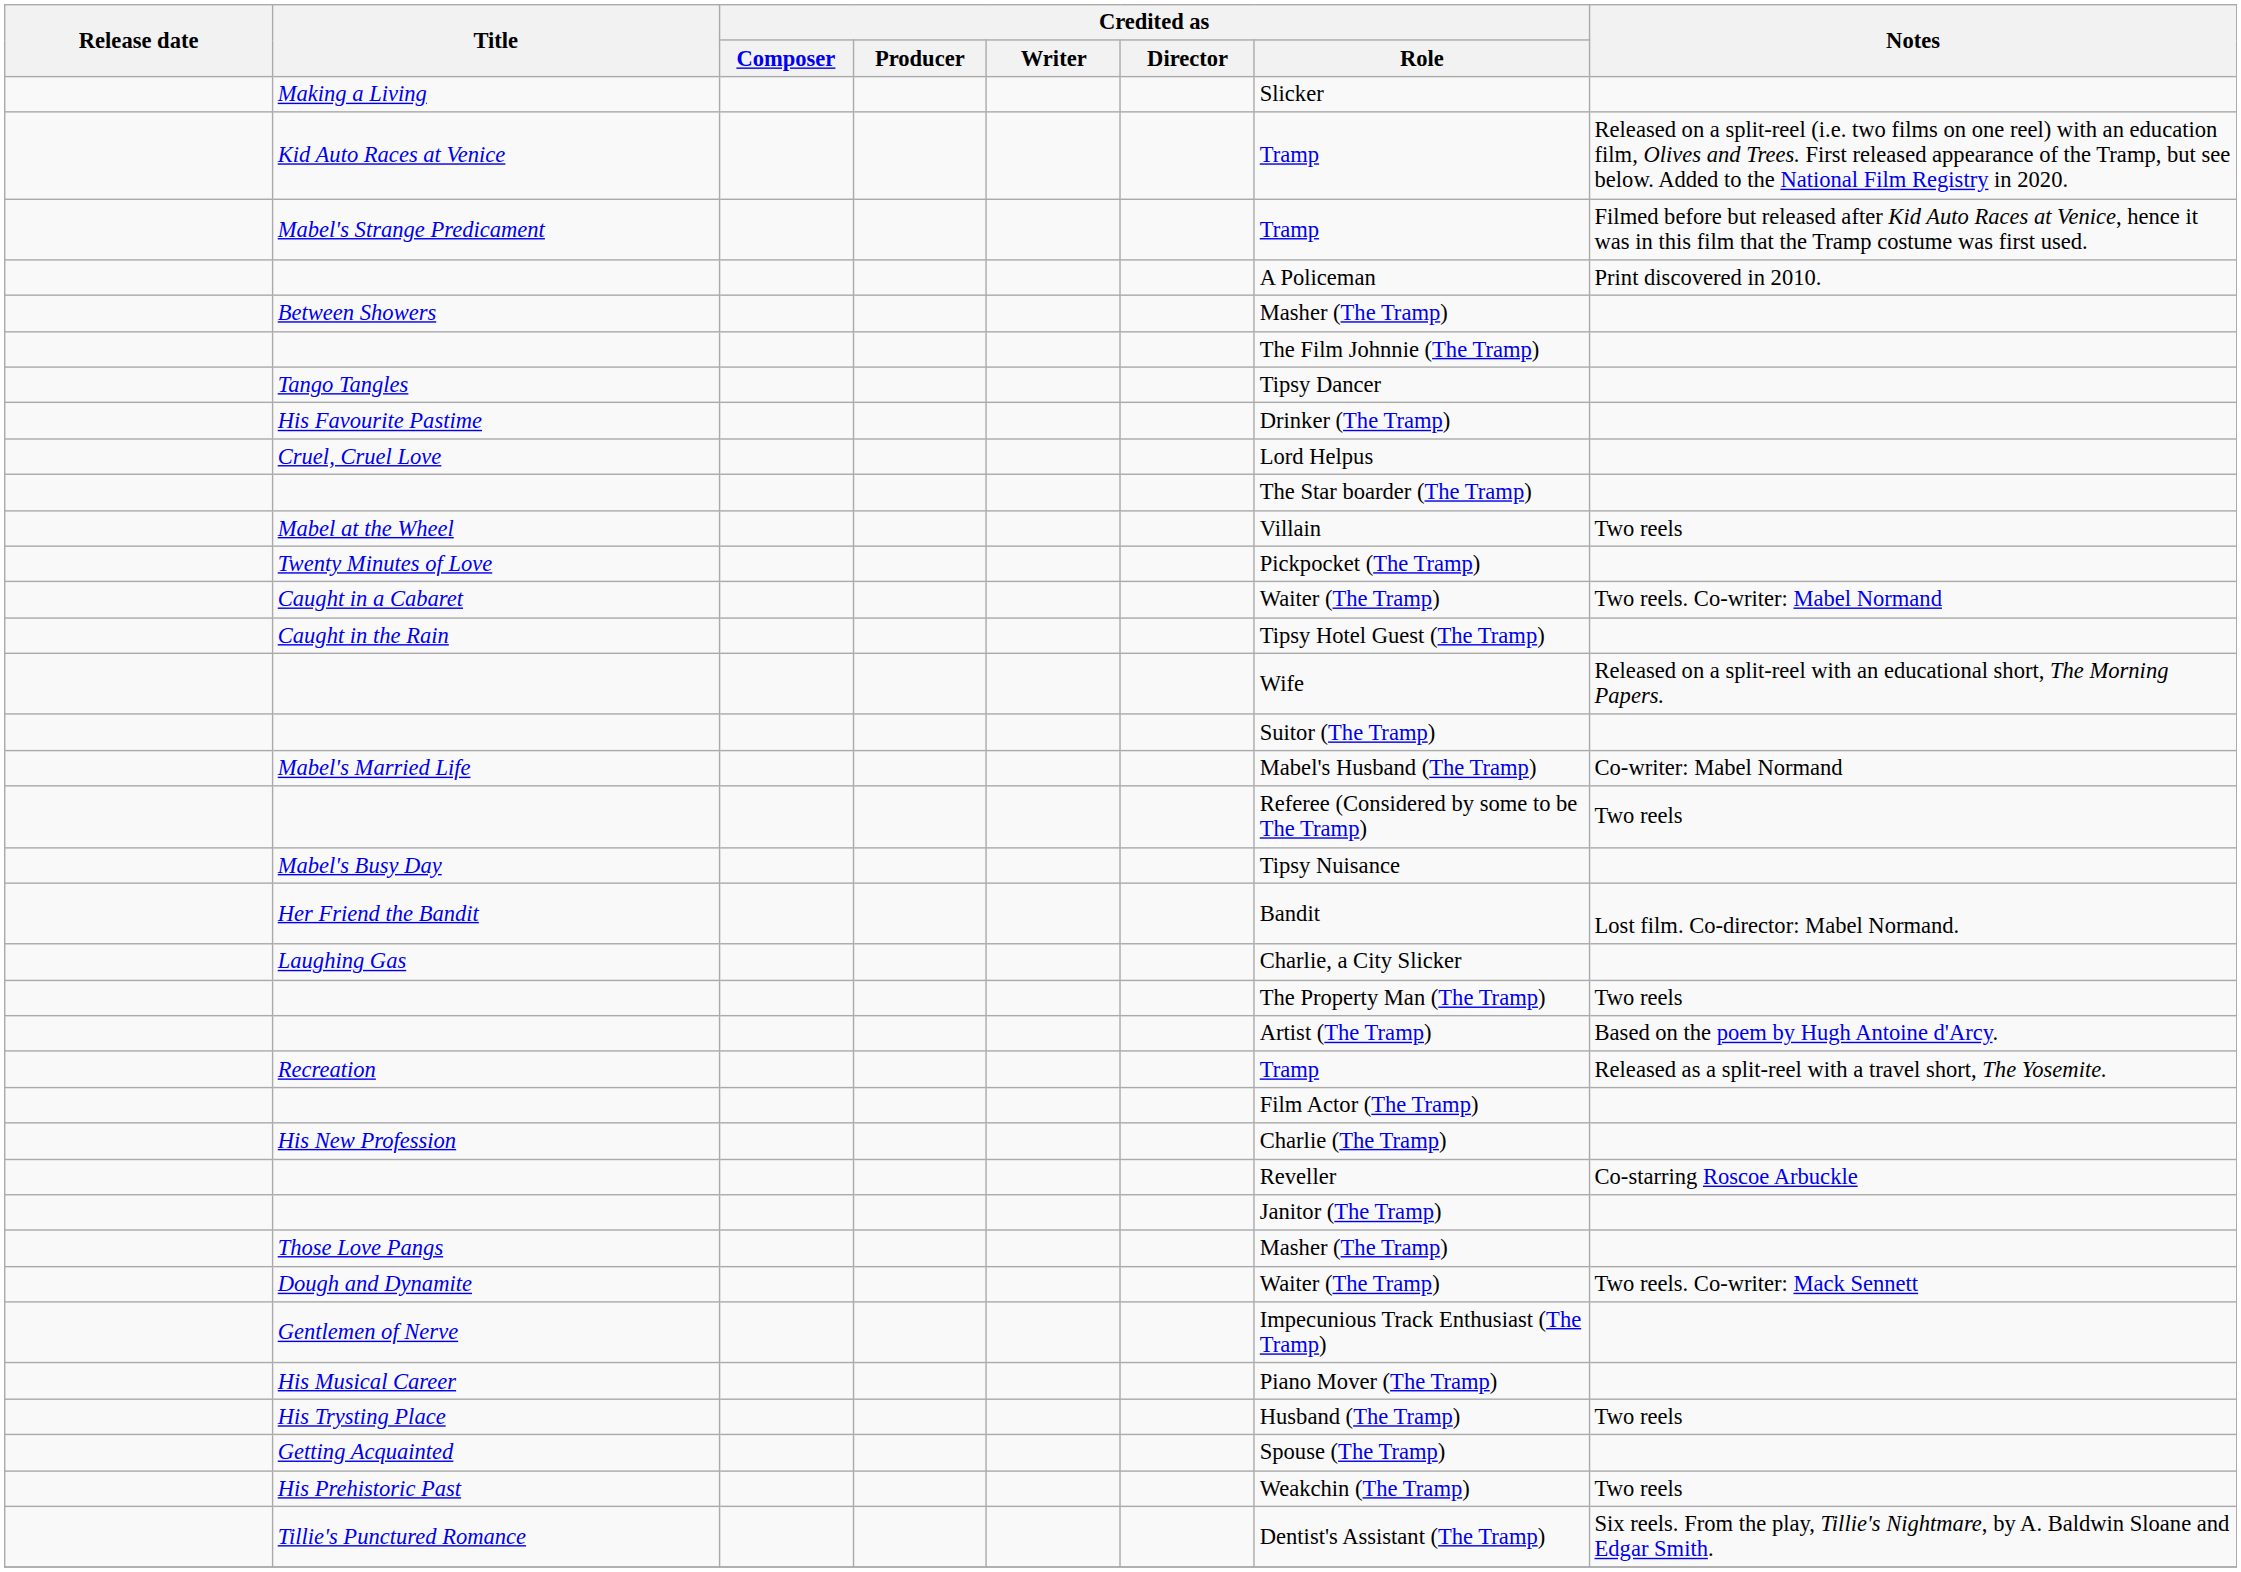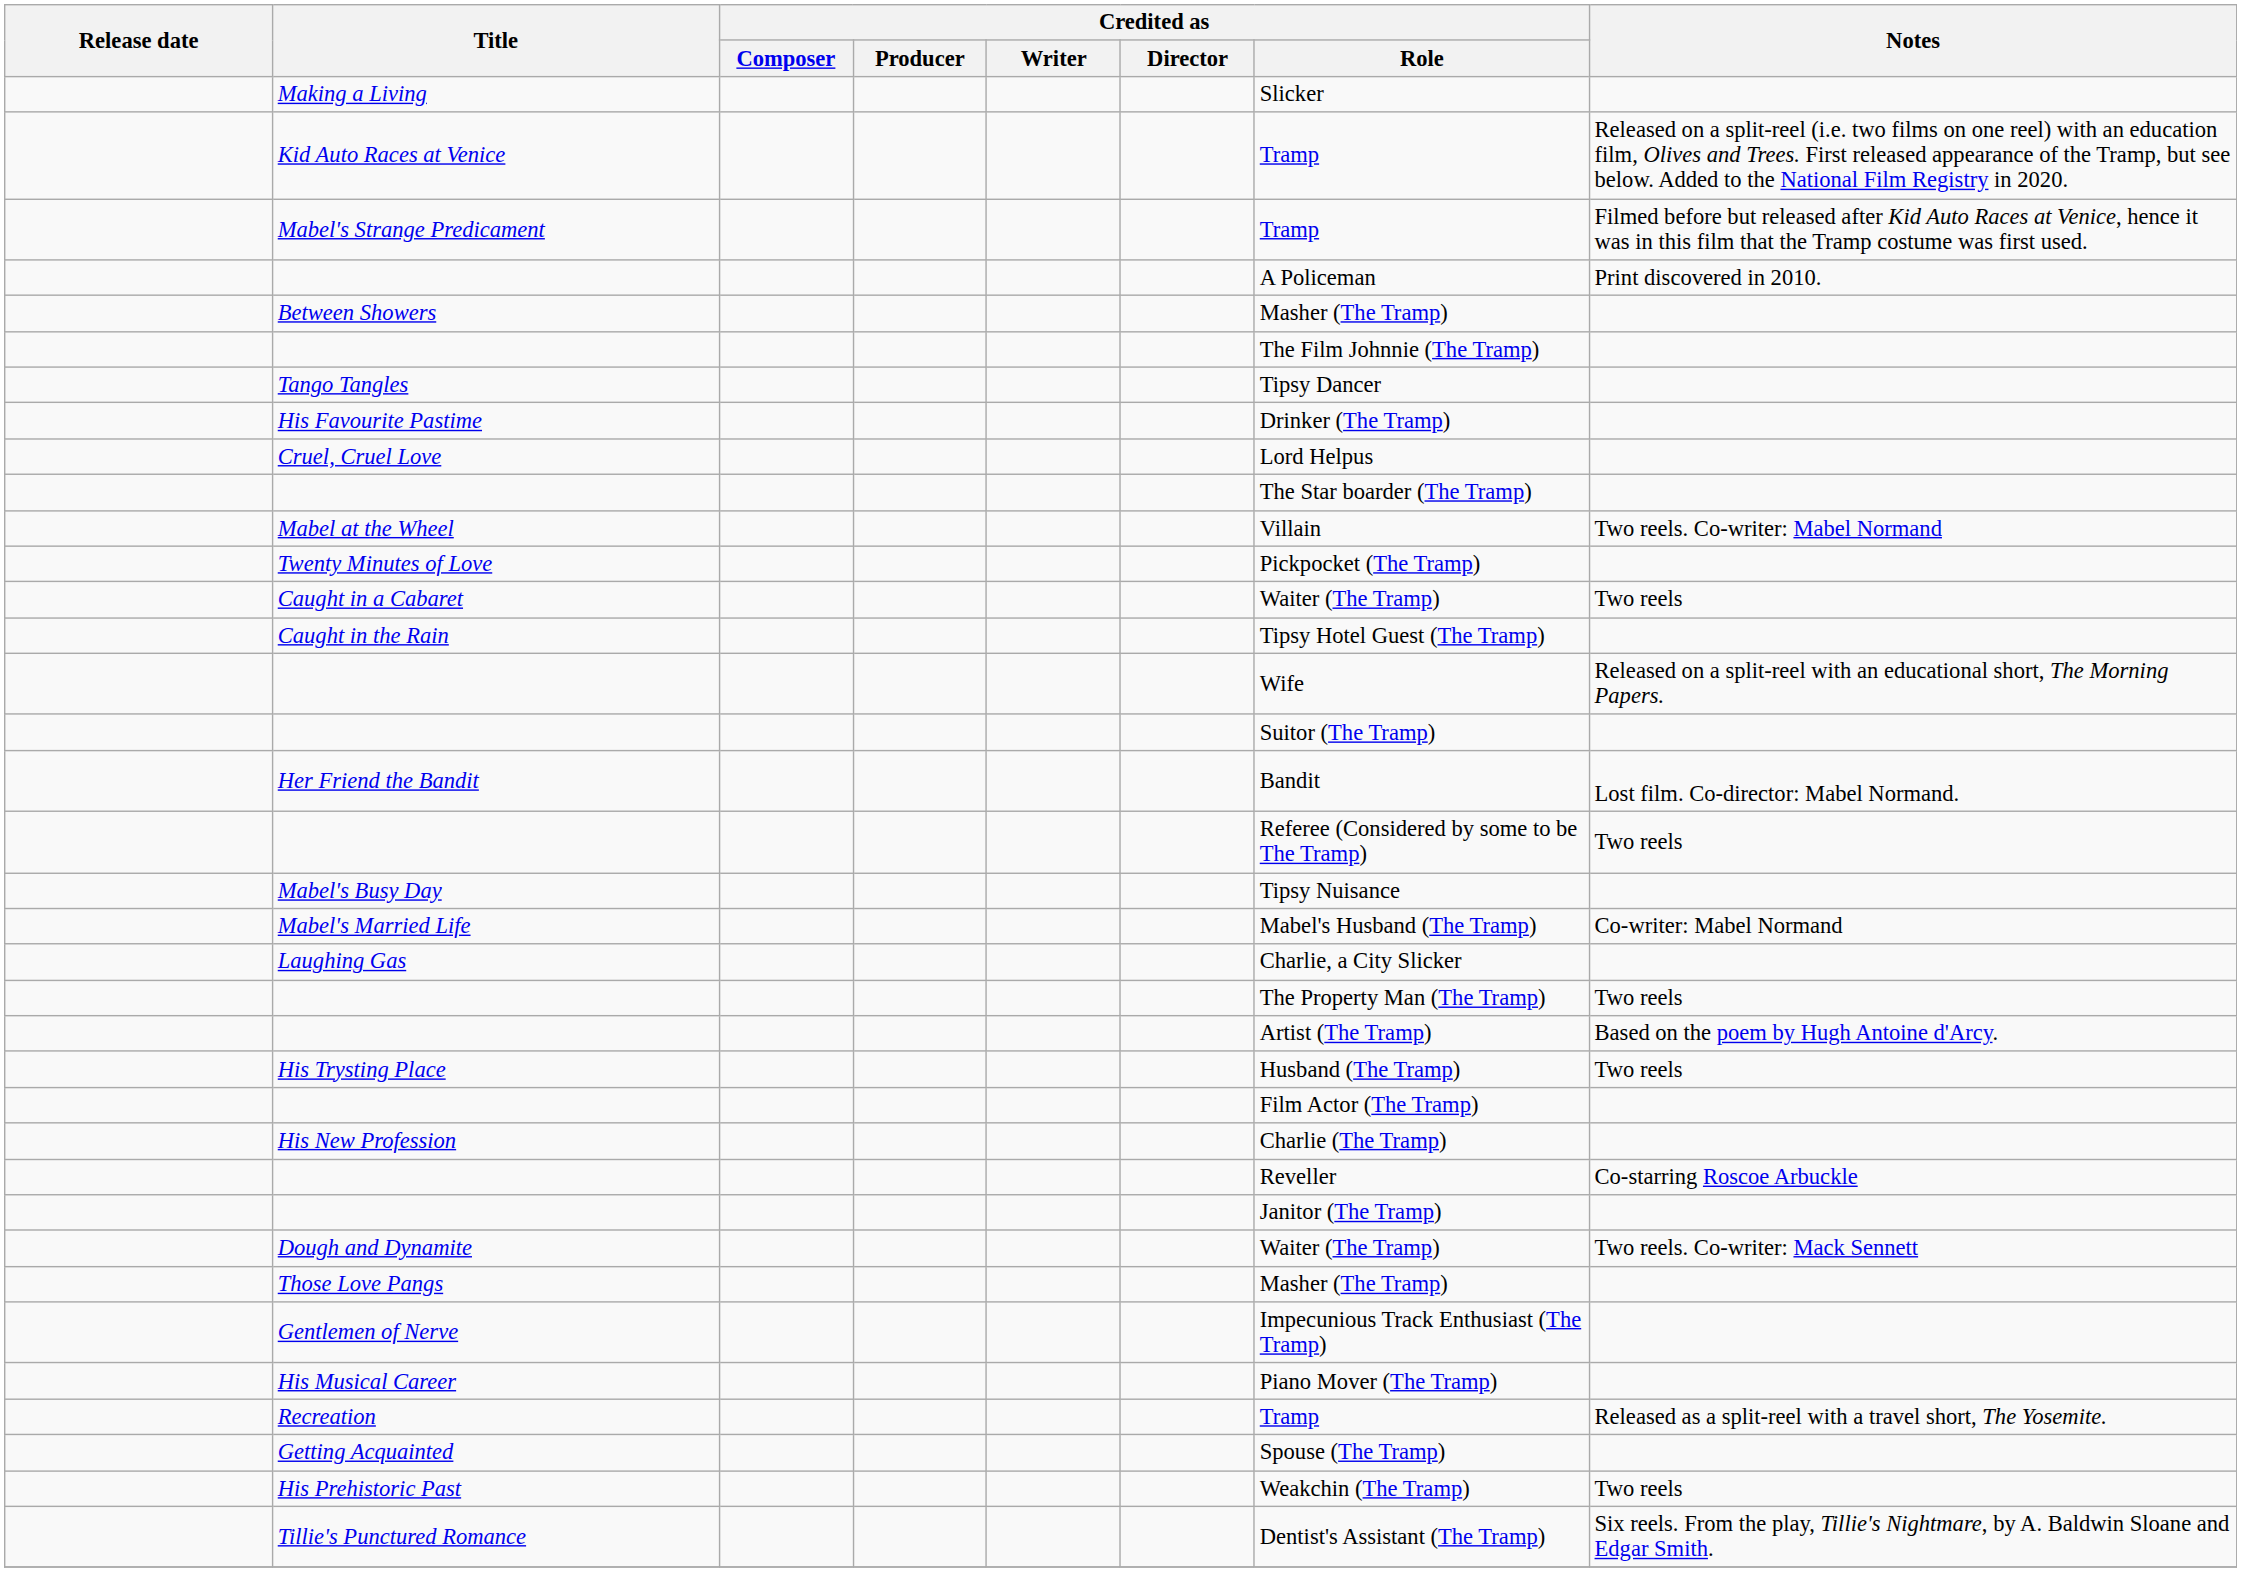 <table class="wikitable sortable sticky-header-multi" width="100%">
 <tr>
 <th width="12%" rowspan="2" scope="col">Release date</th>
 <th width="20%" rowspan="2" scope="col">Title</th>
 <th colspan="5" scope="col">Credited as</th>
 <th rowspan="2" scope="col" class="unsortable">Notes</th>
 </tr>
 <tr>
 <th width="6%" scope="col"><a href='#'>Composer</a></th>
 <th width="6%" scope="col">Producer</th>
 <th width="6%" scope="col">Writer</th>
 <th width="6%" scope="col">Director</th>
 <th width="15%" scope="col">Role</th>
 </tr>
 <tr>
 <td scope="row" align="left"></td>
 <td align="left"><em><a href='#'>Making a Living</a></em></td>
 <td></td>
 <td></td>
 <td></td>
 <td></td>
 <td align="left">Slicker</td>
 <td></td>
 </tr>
 <tr>
 <td scope="row" align="left"></td>
 <td align="left"><em><a href='#'>Kid Auto Races at Venice</a></em></td>
 <td></td>
 <td></td>
 <td></td>
 <td></td>
 <td align="left"><a href='#'>Tramp</a></td>
 <td align="left">Released on a split-reel (i.e. two films on one reel) with an education film, <em>Olives and Trees.</em> First released appearance of the Tramp, but see below. Added to the <a href='#'>National Film Registry</a> in 2020.</td>
 </tr>
 <tr>
 <td scope="row" align="left"></td>
 <td align="left"><em><a href='#'>Mabel's Strange Predicament</a></em></td>
 <td></td>
 <td></td>
 <td></td>
 <td></td>
 <td align="left"><a href='#'>Tramp</a></td>
 <td align="left">Filmed before but released after <em>Kid Auto Races at Venice</em>, hence it was in this film that the Tramp costume was first used.</td>
 </tr>
 <tr>
 <td scope="row" align="left"></td>
 <td align="left"><em></em></td>
 <td></td>
 <td></td>
 <td></td>
 <td></td>
 <td align="left">A Policeman</td>
 <td align="left">Print discovered in 2010.</td>
 </tr>
 <tr>
 <td scope="row" align="left"></td>
 <td align="left"><em><a href='#'>Between Showers</a></em></td>
 <td></td>
 <td></td>
 <td></td>
 <td></td>
 <td align="left">Masher (<a href='#'>The Tramp</a>)</td>
 <td></td>
 </tr>
 <tr>
 <td scope="row" align="left"></td>
 <td align="left"><em></em></td>
 <td></td>
 <td></td>
 <td></td>
 <td></td>
 <td align="left">The Film Johnnie (<a href='#'>The Tramp</a>)</td>
 <td></td>
 </tr>
 <tr>
 <td scope="row" align="left"></td>
 <td align="left"><em><a href='#'>Tango Tangles</a></em></td>
 <td></td>
 <td></td>
 <td></td>
 <td></td>
 <td align="left">Tipsy Dancer</td>
 <td></td>
 </tr>
 <tr>
 <td scope="row" align="left"></td>
 <td align="left"><em><a href='#'>His Favourite Pastime</a></em></td>
 <td></td>
 <td></td>
 <td></td>
 <td></td>
 <td align="left">Drinker (<a href='#'>The Tramp</a>)</td>
 <td></td>
 </tr>
 <tr>
 <td scope="row" align="left"></td>
 <td align="left"><em><a href='#'>Cruel, Cruel Love</a></em></td>
 <td></td>
 <td></td>
 <td></td>
 <td></td>
 <td align="left">Lord Helpus</td>
 <td></td>
 </tr>
 <tr>
 <td scope="row" align="left"></td>
 <td align="left"><em></em></td>
 <td></td>
 <td></td>
 <td></td>
 <td></td>
 <td align="left">The Star boarder (<a href='#'>The Tramp</a>)</td>
 <td></td>
 </tr>
 <tr>
 <td scope="row" align="left"></td>
 <td align="left"><em><a href='#'>Mabel at the Wheel</a></em></td>
 <td></td>
 <td></td>
 <td></td>
 <td></td>
 <td align="left">Villain</td>
-<td align="left">Two reels</td>
+<td align="left">Two reels. Co-writer: <a href='#'>Mabel Normand</a></td>
 </tr>
 <tr>
 <td scope="row" align="left"></td>
 <td align="left"><em><a href='#'>Twenty Minutes of Love</a></em></td>
 <td></td>
 <td></td>
 <td></td>
 <td></td>
 <td align="left">Pickpocket (<a href='#'>The Tramp</a>)</td>
 <td></td>
 </tr>
 <tr>
 <td scope="row" align="left"></td>
 <td align="left"><em><a href='#'>Caught in a Cabaret</a></em></td>
 <td></td>
 <td></td>
 <td align="center"></td>
 <td align="center"></td>
 <td align="left">Waiter (<a href='#'>The Tramp</a>)</td>
-<td align="left">Two reels. Co-writer: <a href='#'>Mabel Normand</a></td>
+<td align="left">Two reels</td>
 </tr>
 <tr>
 <td scope="row" align="left"></td>
 <td align="left"><em><a href='#'>Caught in the Rain</a></em></td>
 <td></td>
 <td></td>
 <td></td>
 <td></td>
 <td align="left">Tipsy Hotel Guest (<a href='#'>The Tramp</a>)</td>
 <td></td>
 </tr>
 <tr>
 <td scope="row" align="left"></td>
 <td align="left"><em></em></td>
 <td></td>
 <td></td>
 <td></td>
 <td></td>
 <td align="left">Wife</td>
 <td align="left">Released on a split-reel with an educational short, <em>The Morning Papers.</em></td>
 </tr>
 <tr>
 <td scope="row" align="left"></td>
 <td align="left"><em></em></td>
 <td></td>
 <td></td>
 <td></td>
 <td></td>
 <td align="left">Suitor (<a href='#'>The Tramp</a>)</td>
 <td></td>
 </tr>
 <tr>
 <td scope="row" align="left"></td>
-<td align="left"><em><a href='#'>Mabel's Married Life</a></em></td>
+<td align="left"><em><a href='#'>Her Friend the Bandit</a></em></td>
 <td></td>
 <td></td>
 <td></td>
 <td></td>
-<td align="left">Mabel's Husband (<a href='#'>The Tramp</a>)</td>
-<td align="left">Co-writer: Mabel Normand</td>
+<td align="left">Bandit</td>
+<td align="left"><br>Lost film. Co-director: Mabel Normand.</td>
 </tr>
 <tr>
 <td scope="row" align="left"></td>
 <td align="left"><em></em></td>
 <td></td>
 <td></td>
 <td></td>
 <td></td>
 <td align="left">Referee (Considered by some to be <a href='#'>The Tramp</a>)</td>
 <td align="left">Two reels</td>
 </tr>
 <tr>
 <td scope="row" align="left"></td>
 <td align="left"><em><a href='#'>Mabel's Busy Day</a></em></td>
 <td></td>
 <td></td>
 <td></td>
 <td></td>
 <td align="left">Tipsy Nuisance</td>
 <td></td>
 </tr>
 <tr>
 <td scope="row" align="left"></td>
-<td align="left"><em><a href='#'>Her Friend the Bandit</a></em></td>
+<td align="left"><em><a href='#'>Mabel's Married Life</a></em></td>
 <td></td>
 <td></td>
 <td></td>
 <td></td>
-<td align="left">Bandit</td>
-<td align="left"><br>Lost film. Co-director: Mabel Normand.</td>
+<td align="left">Mabel's Husband (<a href='#'>The Tramp</a>)</td>
+<td align="left">Co-writer: Mabel Normand</td>
 </tr>
 <tr>
 <td scope="row" align="left"></td>
 <td align="left"><em><a href='#'>Laughing Gas</a></em></td>
 <td></td>
 <td></td>
 <td></td>
 <td></td>
 <td align="left">Charlie, a City Slicker</td>
 <td></td>
 </tr>
 <tr>
 <td scope="row" align="left"></td>
 <td align="left"><em></em></td>
 <td></td>
 <td></td>
 <td></td>
 <td></td>
 <td align="left">The Property Man (<a href='#'>The Tramp</a>)</td>
 <td align="left">Two reels</td>
 </tr>
 <tr>
 <td scope="row" align="left"></td>
 <td align="left"><em></em></td>
 <td></td>
 <td></td>
 <td></td>
 <td></td>
 <td align="left">Artist (<a href='#'>The Tramp</a>)</td>
 <td align="left">Based on the <a href='#'>poem by Hugh Antoine d'Arcy</a>.</td>
 </tr>
 <tr>
 <td scope="row" align="left"></td>
-<td align="left"><em><a href='#'>Recreation</a></em></td>
+<td align="left"><em><a href='#'>His Trysting Place</a></em></td>
 <td></td>
 <td></td>
 <td></td>
 <td></td>
-<td align="left"><a href='#'>Tramp</a></td>
-<td align="left">Released as a split-reel with a travel short, <em>The Yosemite.</em></td>
+<td align="left">Husband (<a href='#'>The Tramp</a>)</td>
+<td align="left">Two reels</td>
 </tr>
 <tr>
 <td scope="row" align="left"></td>
 <td align="left"><em></em></td>
 <td></td>
 <td></td>
 <td></td>
 <td></td>
 <td align="left">Film Actor (<a href='#'>The Tramp</a>)</td>
 <td></td>
 </tr>
 <tr>
 <td scope="row" align="left"></td>
 <td align="left"><em><a href='#'>His New Profession</a></em></td>
 <td></td>
 <td></td>
 <td></td>
 <td></td>
 <td align="left">Charlie (<a href='#'>The Tramp</a>)</td>
 <td></td>
 </tr>
 <tr>
 <td scope="row" align="left"></td>
 <td align="left"><em></em></td>
 <td></td>
 <td></td>
 <td></td>
 <td></td>
 <td align="left">Reveller</td>
 <td align="left">Co-starring <a href='#'>Roscoe Arbuckle</a></td>
 </tr>
 <tr>
 <td scope="row" align="left"></td>
 <td align="left"><em></em></td>
 <td></td>
 <td></td>
 <td></td>
 <td></td>
 <td align="left">Janitor (<a href='#'>The Tramp</a>)</td>
 <td></td>
 </tr>
 <tr>
 <td scope="row" align="left"></td>
+<td align="left"><em><a href='#'>Dough and Dynamite</a></em></td>
+<td></td>
+<td></td>
+<td></td>
+<td></td>
+<td align="left">Waiter (<a href='#'>The Tramp</a>)</td>
+<td align="left">Two reels. Co-writer: <a href='#'>Mack Sennett</a></td>
+</tr>
+<tr>
+<td scope="row" align="left"></td>
 <td align="left"><em><a href='#'>Those Love Pangs</a></em></td>
 <td></td>
 <td></td>
 <td></td>
 <td></td>
 <td align="left">Masher (<a href='#'>The Tramp</a>)</td>
 <td></td>
-</tr>
-<tr>
-<td scope="row" align="left"></td>
-<td align="left"><em><a href='#'>Dough and Dynamite</a></em></td>
-<td></td>
-<td></td>
-<td></td>
-<td></td>
-<td align="left">Waiter (<a href='#'>The Tramp</a>)</td>
-<td align="left">Two reels. Co-writer: <a href='#'>Mack Sennett</a></td>
 </tr>
 <tr>
 <td scope="row" align="left"></td>
 <td align="left"><em><a href='#'>Gentlemen of Nerve</a></em></td>
 <td></td>
 <td></td>
 <td></td>
 <td></td>
 <td align="left">Impecunious Track Enthusiast (<a href='#'>The Tramp</a>)</td>
 <td></td>
 </tr>
 <tr>
 <td scope="row" align="left"></td>
 <td align="left"><em><a href='#'>His Musical Career</a></em></td>
 <td></td>
 <td></td>
 <td></td>
 <td></td>
 <td align="left">Piano Mover (<a href='#'>The Tramp</a>)</td>
 <td></td>
 </tr>
 <tr>
 <td scope="row" align="left"></td>
-<td align="left"><em><a href='#'>His Trysting Place</a></em></td>
+<td align="left"><em><a href='#'>Recreation</a></em></td>
 <td></td>
 <td></td>
 <td></td>
 <td></td>
-<td align="left">Husband (<a href='#'>The Tramp</a>)</td>
-<td align="left">Two reels</td>
+<td align="left"><a href='#'>Tramp</a></td>
+<td align="left">Released as a split-reel with a travel short, <em>The Yosemite.</em></td>
 </tr>
 <tr>
 <td scope="row" align="left"></td>
 <td align="left"><em><a href='#'>Getting Acquainted</a></em></td>
 <td></td>
 <td></td>
 <td></td>
 <td></td>
 <td align="left">Spouse (<a href='#'>The Tramp</a>)</td>
 <td></td>
 </tr>
 <tr>
 <td scope="row" align="left"></td>
 <td align="left"><em><a href='#'>His Prehistoric Past</a></em></td>
 <td></td>
 <td></td>
 <td></td>
 <td></td>
 <td align="left">Weakchin (<a href='#'>The Tramp</a>)</td>
 <td align="left">Two reels</td>
 </tr>
 <tr>
 <td scope="row" align="left"></td>
 <td align="left"><em><a href='#'>Tillie's Punctured Romance</a></em></td>
 <td></td>
 <td></td>
 <td></td>
 <td></td>
 <td align="left">Dentist's Assistant (<a href='#'>The Tramp</a>)</td>
 <td align="left">Six reels. From the play, <em>Tillie's Nightmare</em>, by A. Baldwin Sloane and <a href='#'>Edgar Smith</a>.</td>
 </tr>
 <tr>
 </tr>
 </table>
